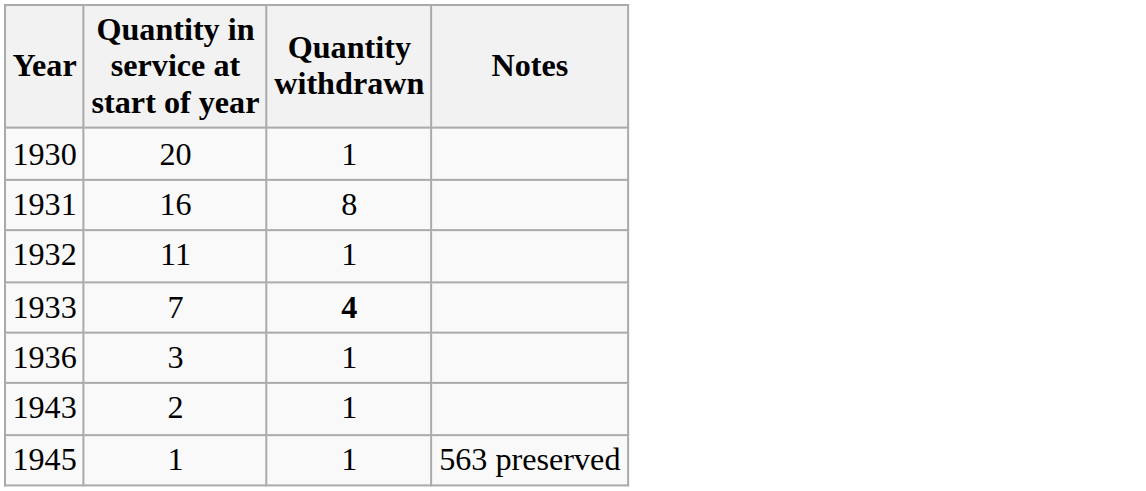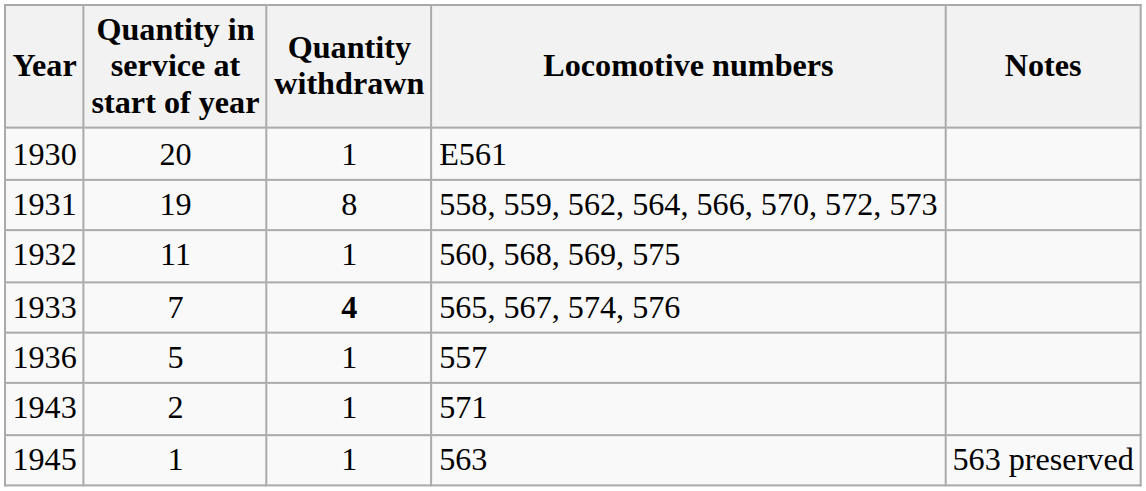 <table class=wikitable style=text-align:center>
 <tr>
 <th>Year</th>
 <th>Quantity in<br>service at<br>start of year</th>
 <th>Quantity<br>withdrawn</th>
+<th>Locomotive numbers</th>
 <th>Notes</th>
 </tr>
 <tr>
 <td>1930</td>
 <td>20</td>
 <td>1</td>
+<td align=left>E561</td>
 <td align=left></td>
 </tr>
 <tr>
 <td>1931</td>
-<td>16</td>
+<td>19</td>
 <td>8</td>
+<td align=left>558, 559, 562, 564, 566, 570, 572, 573</td>
 <td align=left></td>
 </tr>
 <tr>
 <td>1932</td>
 <td>11</td>
 <td>1</td>
+<td align=left>560, 568, 569, 575</td>
 <td align=left></td>
 </tr>
 <tr>
 <td>1933</td>
 <td>7</td>
 <td><strong>4</strong></td>
+<td align=left>565, 567, 574, 576</td>
 <td align=left></td>
 </tr>
 <tr>
 <td>1936</td>
-<td>3</td>
+<td>5</td>
 <td>1</td>
+<td align=left>557</td>
 <td align=left></td>
 </tr>
 <tr>
 <td>1943</td>
 <td>2</td>
 <td>1</td>
+<td align=left>571</td>
 <td align=left></td>
 </tr>
 <tr>
 <td>1945</td>
 <td>1</td>
 <td>1</td>
+<td align=left>563</td>
 <td align=left>563 preserved</td>
 </tr>
 </table>
